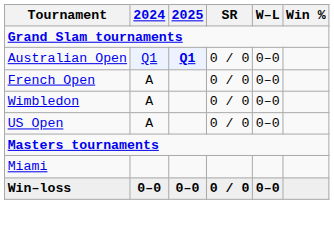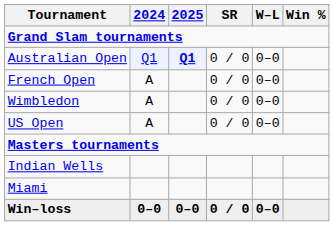 <table class=wikitable style=text-align:center>
 <tr>
 <th>Tournament</th>
 <th><a href='#'>2024</a></th>
 <th><a href='#'>2025</a></th>
 <th>SR</th>
 <th>W–L</th>
 <th>Win %</th>
 </tr>
 <tr>
 <td colspan="6" style="text-align:left"><a href='#'><strong>Grand Slam tournaments</strong></a></td>
 </tr>
 <tr>
 <td align=left><a href='#'>Australian Open</a></td>
 <td bgcolor=ecf2ff><a href='#'>Q1</a></td>
 <td bgcolor=ecf2ff><strong><a href='#'>Q1</a></strong></td>
 <td>0 / 0</td>
 <td>0–0</td>
 <td></td>
 </tr>
 <tr>
 <td align=left><a href='#'>French Open</a></td>
 <td>A</td>
 <td></td>
 <td>0 / 0</td>
 <td>0–0</td>
 <td></td>
 </tr>
 <tr>
 <td align=left><a href='#'>Wimbledon</a></td>
 <td>A</td>
 <td></td>
 <td>0 / 0</td>
 <td>0–0</td>
 <td></td>
 </tr>
 <tr>
 <td align=left><a href='#'>US Open</a></td>
 <td>A</td>
 <td></td>
 <td>0 / 0</td>
 <td>0–0</td>
 <td></td>
 </tr>
 <tr>
 <td colspan="6" style="text-align:left"><a href='#'><strong>Masters tournaments</strong></a></td>
 </tr>
 <tr>
+<td align=left><a href='#'>Indian Wells</a></td>
+<td></td>
+<td></td>
+<td></td>
+<td></td>
+<td></td>
+</tr>
+<tr>
 <td align=left><a href='#'>Miami</a></td>
 <td></td>
 <td></td>
 <td></td>
 <td></td>
 <td></td>
 </tr>
 <tr style=font-weight:bold;background:#efefef>
 <td style=text-align:left>Win–loss</td>
 <td>0–0</td>
 <td>0–0</td>
 <td>0 / 0</td>
 <td>0–0</td>
 <td></td>
 </tr>
 </table>
